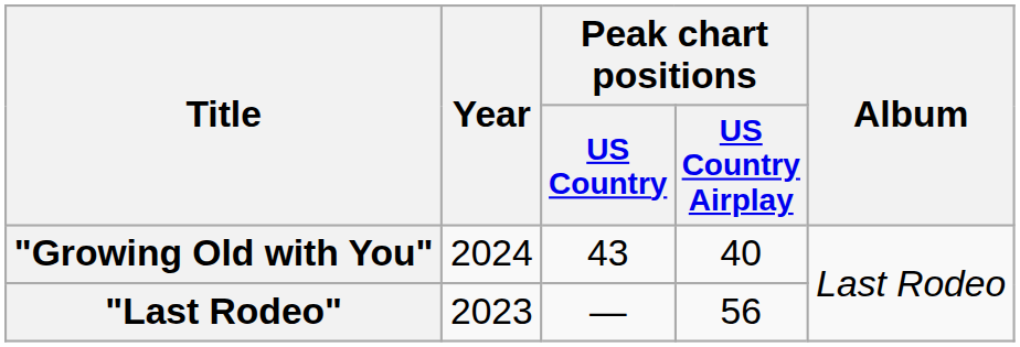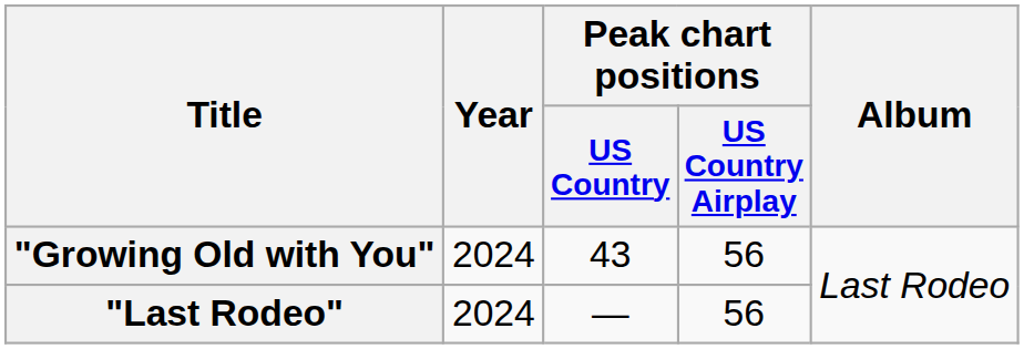 <table class="wikitable plainrowheaders" style="text-align:center;">
 <tr>
 <th scope="col" rowspan="2">Title</th>
 <th scope="col" rowspan="2">Year</th>
 <th scope="col" colspan="2">Peak chart positions</th>
 <th scope="col" rowspan="2">Album</th>
 </tr>
 <tr style="font-size:smaller;">
 <th width="45"><a href='#'>US Country</a><br></th>
 <th width="45"><a href='#'>US Country Airplay</a><br></th>
 </tr>
 <tr>
 <th scope="row">"Growing Old with You"</th>
 <td>2024</td>
 <td>43</td>
-<td>40</td>
+<td>56</td>
 <td rowspan="2"><em>Last Rodeo</em></td>
 </tr>
 <tr>
 <th scope="row">"Last Rodeo"</th>
-<td>2023</td>
+<td>2024</td>
 <td>—</td>
 <td>56</td>
 </tr>
 </table>
